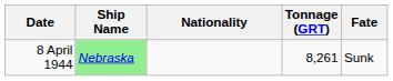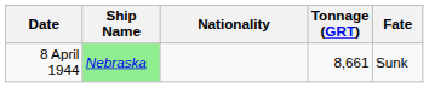 <table class="wikitable sortable">
 <tr>
 <th width="80px">Date</th>
 <th width="80px">Ship Name</th>
 <th width="160px">Nationality</th>
 <th width="25px">Tonnage <br>(<a href='#'>GRT</a>)</th>
 <th width="50px">Fate</th>
 </tr>
 <tr>
 <td align="right">8 April 1944</td>
 <td align="left" style="background: lightgreen;"><a href='#'><em>Nebraska</em></a></td>
 <td align="left"></td>
-<td align="right">8,261</td>
+<td align="right">8,661</td>
 <td align="left">Sunk</td>
 </tr>
 </table>
